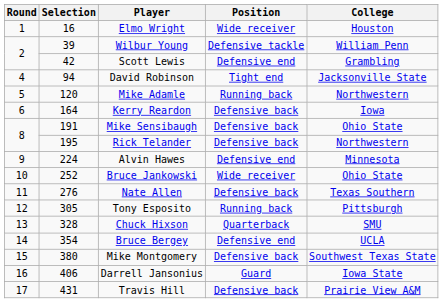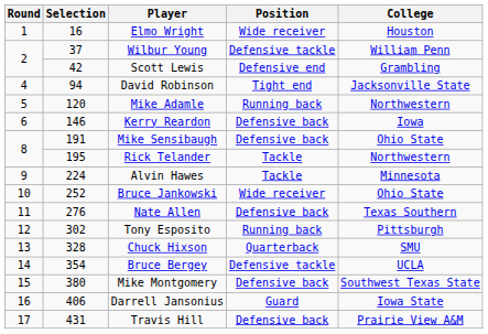 <table class="wikitable" style="text-align:center">
 <tr>
 <th>Round</th>
 <th>Selection</th>
 <th>Player</th>
 <th>Position</th>
 <th>College</th>
 </tr>
 <tr>
 <td>1</td>
 <td>16</td>
 <td><a href='#'>Elmo Wright</a></td>
 <td><a href='#'>Wide receiver</a></td>
 <td><a href='#'>Houston</a></td>
 </tr>
 <tr>
 <td rowspan=2>2</td>
-<td>39</td>
+<td>37</td>
 <td><a href='#'>Wilbur Young</a></td>
 <td><a href='#'>Defensive tackle</a></td>
 <td><a href='#'>William Penn</a></td>
 </tr>
 <tr>
 <td>42</td>
 <td>Scott Lewis</td>
 <td><a href='#'>Defensive end</a></td>
 <td><a href='#'>Grambling</a></td>
 </tr>
 <tr>
 <td>4</td>
 <td>94</td>
 <td>David Robinson</td>
 <td><a href='#'>Tight end</a></td>
 <td><a href='#'>Jacksonville State</a></td>
 </tr>
 <tr>
 <td>5</td>
 <td>120</td>
 <td><a href='#'>Mike Adamle</a></td>
 <td><a href='#'>Running back</a></td>
 <td><a href='#'>Northwestern</a></td>
 </tr>
 <tr>
 <td>6</td>
-<td>164</td>
+<td>146</td>
 <td><a href='#'>Kerry Reardon</a></td>
 <td><a href='#'>Defensive back</a></td>
 <td><a href='#'>Iowa</a></td>
 </tr>
 <tr>
 <td rowspan=2>8</td>
 <td>191</td>
 <td><a href='#'>Mike Sensibaugh</a></td>
 <td><a href='#'>Defensive back</a></td>
 <td><a href='#'>Ohio State</a></td>
 </tr>
 <tr>
 <td>195</td>
 <td><a href='#'>Rick Telander</a></td>
-<td><a href='#'>Defensive back</a></td>
+<td><a href='#'>Tackle</a></td>
 <td><a href='#'>Northwestern</a></td>
 </tr>
 <tr>
 <td>9</td>
 <td>224</td>
 <td>Alvin Hawes</td>
-<td><a href='#'>Defensive end</a></td>
+<td><a href='#'>Tackle</a></td>
 <td><a href='#'>Minnesota</a></td>
 </tr>
 <tr>
 <td>10</td>
 <td>252</td>
 <td><a href='#'>Bruce Jankowski</a></td>
 <td><a href='#'>Wide receiver</a></td>
 <td><a href='#'>Ohio State</a></td>
 </tr>
 <tr>
 <td>11</td>
 <td>276</td>
 <td><a href='#'>Nate Allen</a></td>
 <td><a href='#'>Defensive back</a></td>
 <td><a href='#'>Texas Southern</a></td>
 </tr>
 <tr>
 <td>12</td>
-<td>305</td>
+<td>302</td>
 <td>Tony Esposito</td>
 <td><a href='#'>Running back</a></td>
 <td><a href='#'>Pittsburgh</a></td>
 </tr>
 <tr>
 <td>13</td>
 <td>328</td>
 <td><a href='#'>Chuck Hixson</a></td>
 <td><a href='#'>Quarterback</a></td>
 <td><a href='#'>SMU</a></td>
 </tr>
 <tr>
 <td>14</td>
 <td>354</td>
 <td><a href='#'>Bruce Bergey</a></td>
-<td><a href='#'>Defensive end</a></td>
+<td><a href='#'>Defensive tackle</a></td>
 <td><a href='#'>UCLA</a></td>
 </tr>
 <tr>
 <td>15</td>
 <td>380</td>
 <td>Mike Montgomery</td>
 <td><a href='#'>Defensive back</a></td>
 <td><a href='#'>Southwest Texas State</a></td>
 </tr>
 <tr>
 <td>16</td>
 <td>406</td>
 <td>Darrell Jansonius</td>
 <td><a href='#'>Guard</a></td>
 <td><a href='#'>Iowa State</a></td>
 </tr>
 <tr>
 <td>17</td>
 <td>431</td>
 <td>Travis Hill</td>
 <td><a href='#'>Defensive back</a></td>
 <td><a href='#'>Prairie View A&M</a></td>
 </tr>
 </table>
